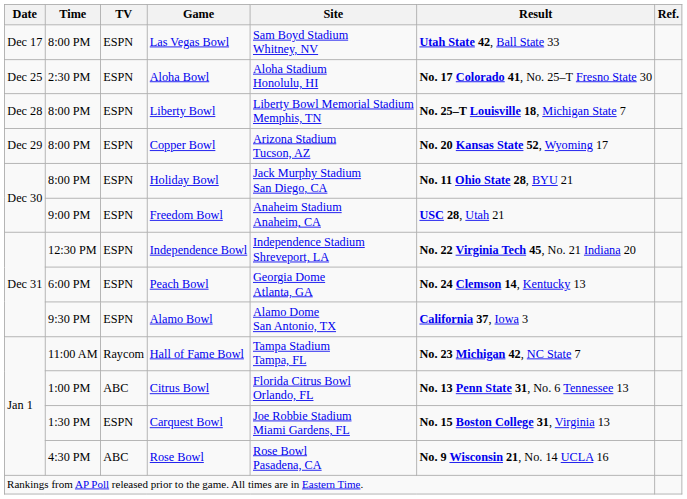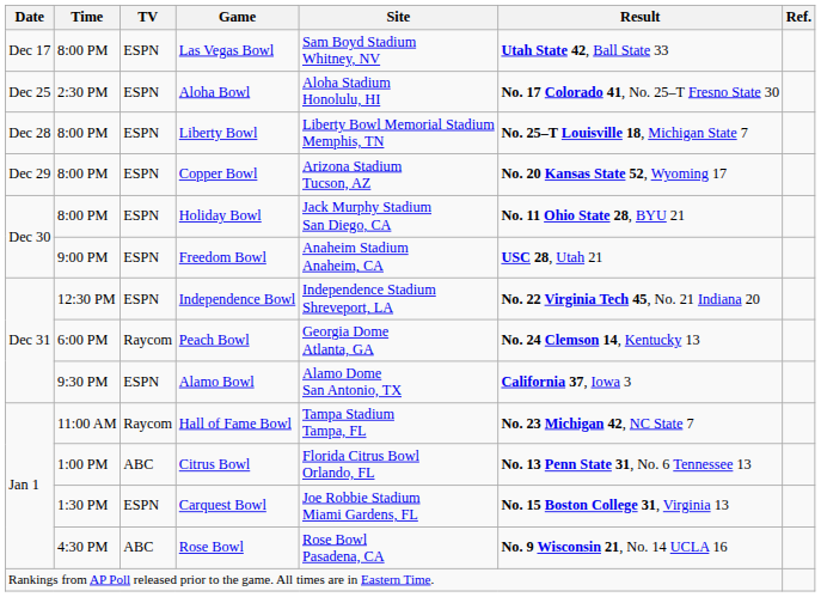 <table class="wikitable" style="font-size:90%;"| ->
 <tr>
 <th>Date</th>
 <th>Time</th>
 <th>TV</th>
 <th>Game</th>
 <th>Site</th>
 <th>Result</th>
 <th>Ref.</th>
 </tr>
 <tr>
 <td>Dec 17</td>
 <td>8:00 PM</td>
 <td>ESPN</td>
 <td><a href='#'>Las Vegas Bowl</a></td>
 <td><a href='#'>Sam Boyd Stadium</a><br><a href='#'>Whitney, NV</a></td>
 <td><strong><a href='#'>Utah State</a> 42</strong>, <a href='#'>Ball State</a> 33</td>
 <td></td>
 </tr>
 <tr>
 <td>Dec 25</td>
 <td>2:30 PM</td>
 <td>ESPN</td>
 <td><a href='#'>Aloha Bowl</a></td>
 <td><a href='#'>Aloha Stadium</a><br><a href='#'>Honolulu, HI</a></td>
 <td><strong>No. 17 <a href='#'>Colorado</a> 41</strong>, No. 25–T <a href='#'>Fresno State</a> 30</td>
 <td></td>
 </tr>
 <tr>
 <td>Dec 28</td>
 <td>8:00 PM</td>
 <td>ESPN</td>
 <td><a href='#'>Liberty Bowl</a></td>
 <td><a href='#'>Liberty Bowl Memorial Stadium</a><br><a href='#'>Memphis, TN</a></td>
 <td><strong>No. 25–T <a href='#'>Louisville</a> 18</strong>, <a href='#'>Michigan State</a> 7</td>
 <td></td>
 </tr>
 <tr>
 <td>Dec 29</td>
 <td>8:00 PM</td>
 <td>ESPN</td>
 <td><a href='#'>Copper Bowl</a></td>
 <td><a href='#'>Arizona Stadium</a><br><a href='#'>Tucson, AZ</a></td>
 <td><strong>No. 20 <a href='#'>Kansas State</a> 52</strong>, <a href='#'>Wyoming</a> 17</td>
 <td></td>
 </tr>
 <tr>
 <td rowspan="2">Dec 30</td>
 <td>8:00 PM</td>
 <td>ESPN</td>
 <td><a href='#'>Holiday Bowl</a></td>
 <td><a href='#'>Jack Murphy Stadium</a><br><a href='#'>San Diego, CA</a></td>
 <td><strong>No. 11 <a href='#'>Ohio State</a> 28</strong>, <a href='#'>BYU</a> 21</td>
 <td></td>
 </tr>
 <tr>
 <td>9:00 PM</td>
 <td>ESPN</td>
 <td><a href='#'>Freedom Bowl</a></td>
 <td><a href='#'>Anaheim Stadium</a><br><a href='#'>Anaheim, CA</a></td>
 <td><strong><a href='#'>USC</a> 28</strong>, <a href='#'>Utah</a> 21</td>
 <td></td>
 </tr>
 <tr>
 <td rowspan="3">Dec 31</td>
 <td>12:30 PM</td>
 <td>ESPN</td>
 <td><a href='#'>Independence Bowl</a></td>
 <td><a href='#'>Independence Stadium</a><br><a href='#'>Shreveport, LA</a></td>
 <td><strong>No. 22 <a href='#'>Virginia Tech</a> 45</strong>, No. 21 <a href='#'>Indiana</a> 20</td>
 <td></td>
 </tr>
 <tr>
 <td>6:00 PM</td>
-<td>ESPN</td>
+<td>Raycom</td>
 <td><a href='#'>Peach Bowl</a></td>
 <td><a href='#'>Georgia Dome</a><br><a href='#'>Atlanta, GA</a></td>
 <td><strong>No. 24 <a href='#'>Clemson</a> 14</strong>, <a href='#'>Kentucky</a> 13</td>
 <td></td>
 </tr>
 <tr>
 <td>9:30 PM</td>
 <td>ESPN</td>
 <td><a href='#'>Alamo Bowl</a></td>
 <td><a href='#'>Alamo Dome</a><br><a href='#'>San Antonio, TX</a></td>
 <td><strong><a href='#'>California</a> 37</strong>, <a href='#'>Iowa</a> 3</td>
 <td></td>
 </tr>
 <tr>
 <td rowspan="4">Jan 1</td>
 <td>11:00 AM</td>
 <td>Raycom</td>
 <td><a href='#'>Hall of Fame Bowl</a></td>
 <td><a href='#'>Tampa Stadium</a><br><a href='#'>Tampa, FL</a></td>
 <td><strong>No. 23 <a href='#'>Michigan</a> 42</strong>, <a href='#'>NC State</a> 7</td>
 <td></td>
 </tr>
 <tr>
 <td>1:00 PM</td>
 <td>ABC</td>
 <td><a href='#'>Citrus Bowl</a></td>
 <td><a href='#'>Florida Citrus Bowl</a><br><a href='#'>Orlando, FL</a></td>
 <td><strong>No. 13 <a href='#'>Penn State</a> 31</strong>, No. 6 <a href='#'>Tennessee</a> 13</td>
 <td></td>
 </tr>
 <tr>
 <td>1:30 PM</td>
 <td>ESPN</td>
 <td><a href='#'>Carquest Bowl</a></td>
 <td><a href='#'>Joe Robbie Stadium</a><br><a href='#'>Miami Gardens, FL</a></td>
 <td><strong>No. 15 <a href='#'>Boston College</a> 31</strong>, <a href='#'>Virginia</a> 13</td>
 <td></td>
 </tr>
 <tr>
 <td>4:30 PM</td>
 <td>ABC</td>
 <td><a href='#'>Rose Bowl</a></td>
 <td><a href='#'>Rose Bowl</a><br><a href='#'>Pasadena, CA</a></td>
 <td><strong>No. 9 <a href='#'>Wisconsin</a> 21</strong>, No. 14 <a href='#'>UCLA</a> 16</td>
 <td></td>
 </tr>
 <tr>
 <td colspan=6 style="font-size:90%;">Rankings from <a href='#'>AP Poll</a> released prior to the game. All times are in <a href='#'>Eastern Time</a>.</td>
 </tr>
 </table>
